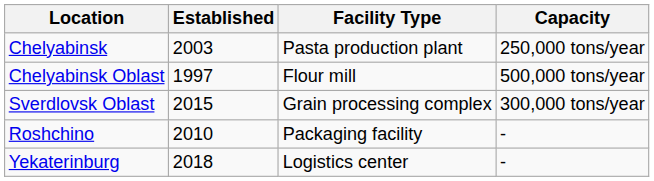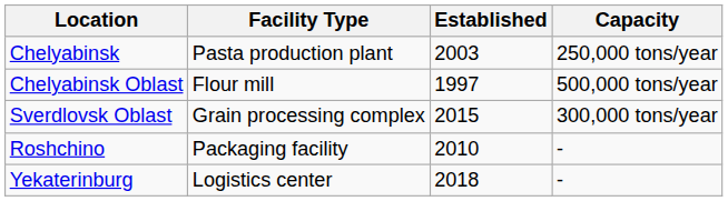 <table class="wikitable sortable">
 <tr>
 <th>Location</th>
+<th>Facility Type</th>
 <th>Established</th>
-<th>Facility Type</th>
 <th>Capacity</th>
 </tr>
 <tr>
 <td><a href='#'>Chelyabinsk</a></td>
+<td>Pasta production plant</td>
 <td>2003</td>
-<td>Pasta production plant</td>
 <td>250,000 tons/year</td>
 </tr>
 <tr>
 <td><a href='#'>Chelyabinsk Oblast</a></td>
+<td>Flour mill</td>
 <td>1997</td>
-<td>Flour mill</td>
 <td>500,000 tons/year</td>
 </tr>
 <tr>
 <td><a href='#'>Sverdlovsk Oblast</a></td>
+<td>Grain processing complex</td>
 <td>2015</td>
-<td>Grain processing complex</td>
 <td>300,000 tons/year</td>
 </tr>
 <tr>
 <td><a href='#'>Roshchino</a></td>
+<td>Packaging facility</td>
 <td>2010</td>
-<td>Packaging facility</td>
 <td>-</td>
 </tr>
 <tr>
 <td><a href='#'>Yekaterinburg</a></td>
+<td>Logistics center</td>
 <td>2018</td>
-<td>Logistics center</td>
 <td>-</td>
 </tr>
 </table>
